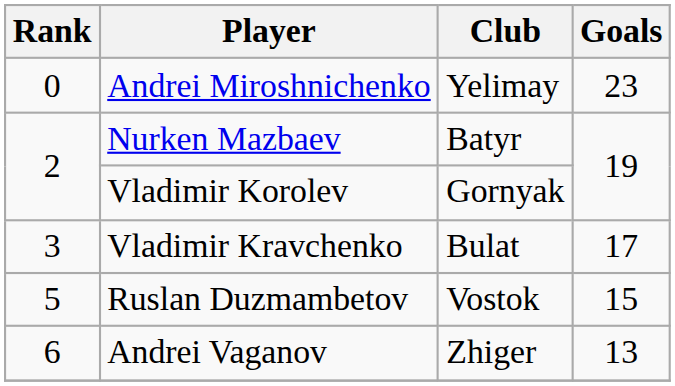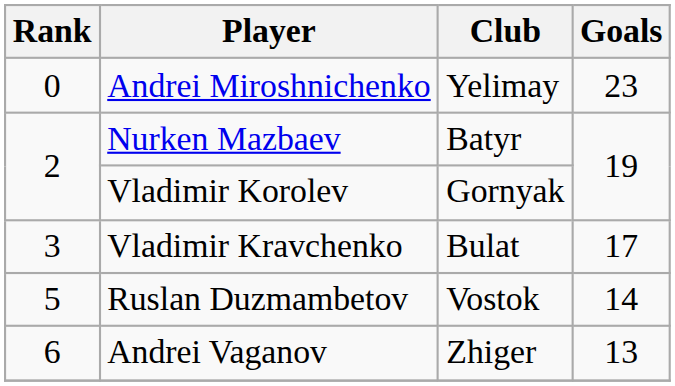 <table class="wikitable" style="text-align:center;">
 <tr>
 <th>Rank</th>
 <th>Player</th>
 <th>Club</th>
 <th>Goals</th>
 </tr>
 <tr>
 <td rowspan="1">0</td>
 <td align="left"> <a href='#'>Andrei Miroshnichenko</a></td>
 <td align="left">Yelimay</td>
 <td rowspan="1">23</td>
 </tr>
 <tr>
 <td rowspan="2">2</td>
 <td align="left"> <a href='#'>Nurken Mazbaev</a></td>
 <td align="left">Batyr</td>
 <td rowspan="2">19</td>
 </tr>
 <tr>
 <td align="left"> Vladimir Korolev</td>
 <td align="left">Gornyak</td>
 </tr>
 <tr>
 <td rowspan="1">3</td>
 <td align="left"> Vladimir Kravchenko</td>
 <td align="left">Bulat</td>
 <td rowspan="1">17</td>
 </tr>
 <tr>
 <td rowspan="1">5</td>
 <td align="left"> Ruslan Duzmambetov</td>
 <td align="left">Vostok</td>
-<td rowspan="1">15</td>
+<td rowspan="1">14</td>
 </tr>
 <tr>
 <td rowspan="1">6</td>
 <td align="left"> Andrei Vaganov</td>
 <td align="left">Zhiger</td>
 <td rowspan="1">13</td>
 </tr>
 <tr>
 </tr>
 </table>
